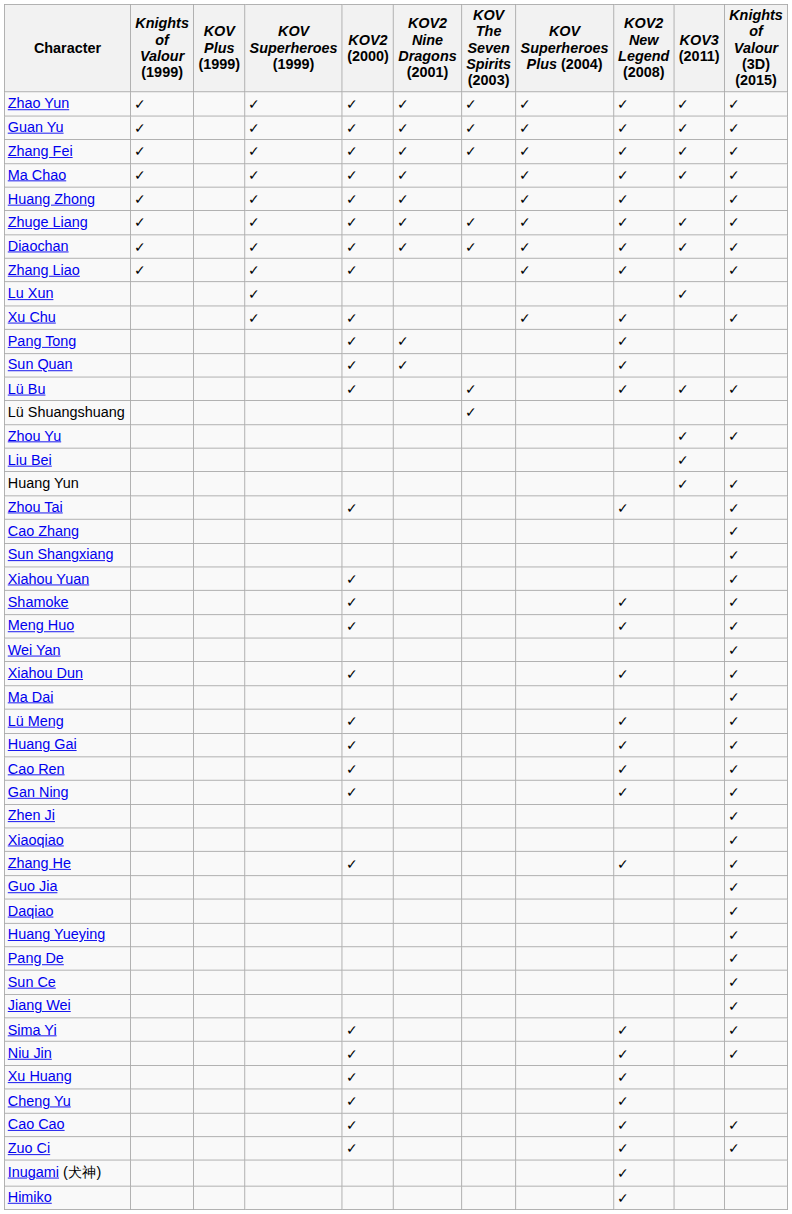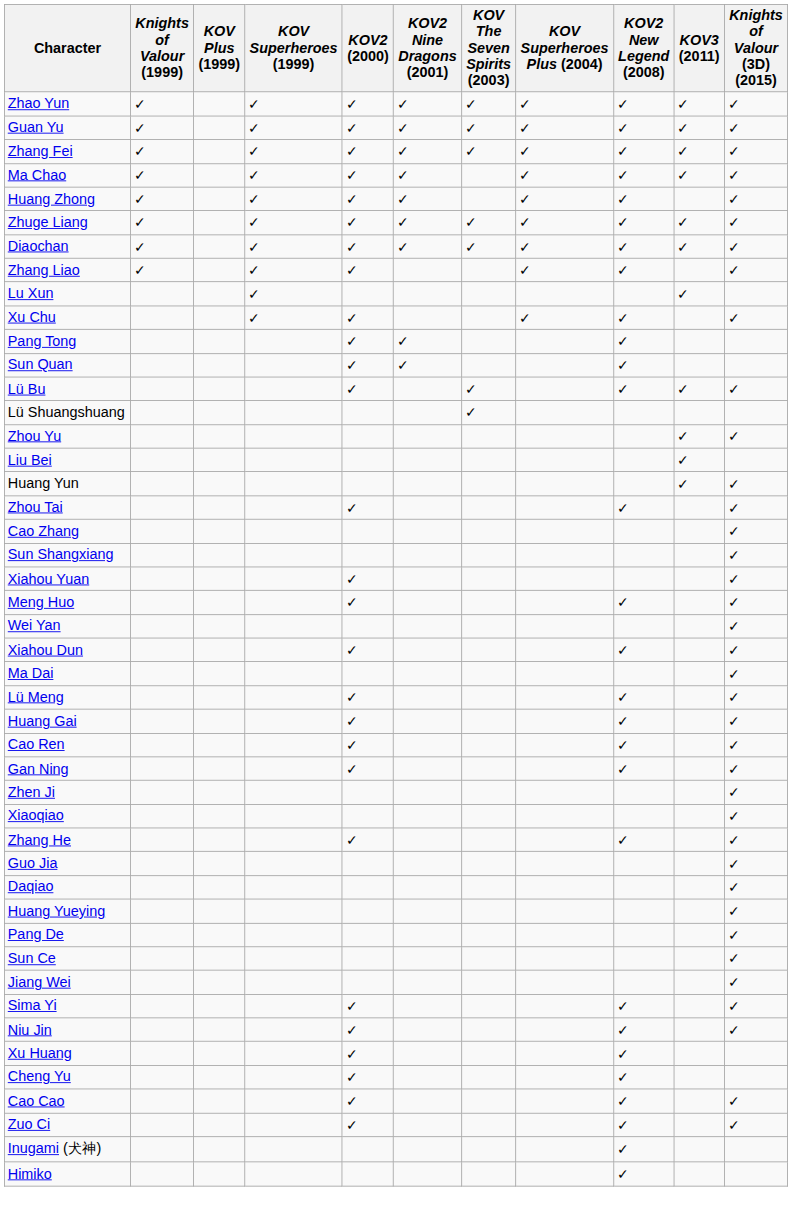 <table class="wikitable" width=55%>
 <tr>
 <th ! width=15%>Character</th>
 <th ! width=5%><em>Knights of Valour</em> (1999)</th>
 <th width=5%><em>KOV Plus</em> (1999)</th>
 <th ! width=5%><em>KOV Superheroes</em> (1999)</th>
 <th width=5%><em>KOV2</em> (2000)</th>
 <th ! width=5%><em>KOV2 Nine Dragons</em> (2001)</th>
 <th width=5%><em>KOV The Seven Spirits</em> (2003)</th>
 <th ! width=5%><em>KOV Superheroes Plus</em> (2004)</th>
 <th width=5%><em>KOV2 New Legend</em> (2008)</th>
 <th ! width=5%><em>KOV3</em> (2011)</th>
 <th width=5%><em>Knights of Valour</em> (3D) (2015)</th>
 </tr>
 <tr>
 <td><a href='#'>Zhao Yun</a></td>
 <td>✓</td>
 <td></td>
 <td>✓</td>
 <td>✓</td>
 <td>✓</td>
 <td>✓</td>
 <td>✓</td>
 <td>✓</td>
 <td>✓</td>
 <td>✓</td>
 </tr>
 <tr>
 <td><a href='#'>Guan Yu</a></td>
 <td>✓</td>
 <td></td>
 <td>✓</td>
 <td>✓</td>
 <td>✓</td>
 <td>✓</td>
 <td>✓</td>
 <td>✓</td>
 <td>✓</td>
 <td>✓</td>
 </tr>
 <tr>
 <td><a href='#'>Zhang Fei</a></td>
 <td>✓</td>
 <td></td>
 <td>✓</td>
 <td>✓</td>
 <td>✓</td>
 <td>✓</td>
 <td>✓</td>
 <td>✓</td>
 <td>✓</td>
 <td>✓</td>
 </tr>
 <tr>
 <td><a href='#'>Ma Chao</a></td>
 <td>✓</td>
 <td></td>
 <td>✓</td>
 <td>✓</td>
 <td>✓</td>
 <td></td>
 <td>✓</td>
 <td>✓</td>
 <td>✓</td>
 <td>✓</td>
 </tr>
 <tr>
 <td><a href='#'>Huang Zhong</a></td>
 <td>✓</td>
 <td></td>
 <td>✓</td>
 <td>✓</td>
 <td>✓</td>
 <td></td>
 <td>✓</td>
 <td>✓</td>
 <td></td>
 <td>✓</td>
 </tr>
 <tr>
 <td><a href='#'>Zhuge Liang</a></td>
 <td>✓</td>
 <td></td>
 <td>✓</td>
 <td>✓</td>
 <td>✓</td>
 <td>✓</td>
 <td>✓</td>
 <td>✓</td>
 <td>✓</td>
 <td>✓</td>
 </tr>
 <tr>
 <td><a href='#'>Diaochan</a></td>
 <td>✓</td>
 <td></td>
 <td>✓</td>
 <td>✓</td>
 <td>✓</td>
 <td>✓</td>
 <td>✓</td>
 <td>✓</td>
 <td>✓</td>
 <td>✓</td>
 </tr>
 <tr>
 <td><a href='#'>Zhang Liao</a></td>
 <td>✓</td>
 <td></td>
 <td>✓</td>
 <td>✓</td>
 <td></td>
 <td></td>
 <td>✓</td>
 <td>✓</td>
 <td></td>
 <td>✓</td>
 </tr>
 <tr>
 <td><a href='#'>Lu Xun</a></td>
 <td></td>
 <td></td>
 <td>✓</td>
 <td></td>
 <td></td>
 <td></td>
 <td></td>
 <td></td>
 <td>✓</td>
 <td></td>
 </tr>
 <tr>
 <td><a href='#'>Xu Chu</a></td>
 <td></td>
 <td></td>
 <td>✓</td>
 <td>✓</td>
 <td></td>
 <td></td>
 <td>✓</td>
 <td>✓</td>
 <td></td>
 <td>✓</td>
 </tr>
 <tr>
 <td><a href='#'>Pang Tong</a></td>
 <td></td>
 <td></td>
 <td></td>
 <td>✓</td>
 <td>✓</td>
 <td></td>
 <td></td>
 <td>✓</td>
 <td></td>
 <td></td>
 </tr>
 <tr>
 <td><a href='#'>Sun Quan</a></td>
 <td></td>
 <td></td>
 <td></td>
 <td>✓</td>
 <td>✓</td>
 <td></td>
 <td></td>
 <td>✓</td>
 <td></td>
 <td></td>
 </tr>
 <tr>
 <td><a href='#'>Lü Bu</a></td>
 <td></td>
 <td></td>
 <td></td>
 <td>✓</td>
 <td></td>
 <td>✓</td>
 <td></td>
 <td>✓</td>
 <td>✓</td>
 <td>✓</td>
 </tr>
 <tr>
 <td>Lü Shuangshuang</td>
 <td></td>
 <td></td>
 <td></td>
 <td></td>
 <td></td>
 <td>✓</td>
 <td></td>
 <td></td>
 <td></td>
 <td></td>
 </tr>
 <tr>
 <td><a href='#'>Zhou Yu</a></td>
 <td></td>
 <td></td>
 <td></td>
 <td></td>
 <td></td>
 <td></td>
 <td></td>
 <td></td>
 <td>✓</td>
 <td>✓</td>
 </tr>
 <tr>
 <td><a href='#'>Liu Bei</a></td>
 <td></td>
 <td></td>
 <td></td>
 <td></td>
 <td></td>
 <td></td>
 <td></td>
 <td></td>
 <td>✓</td>
 <td></td>
 </tr>
 <tr>
 <td>Huang Yun</td>
 <td></td>
 <td></td>
 <td></td>
 <td></td>
 <td></td>
 <td></td>
 <td></td>
 <td></td>
 <td>✓</td>
 <td>✓</td>
 </tr>
 <tr>
 <td><a href='#'>Zhou Tai</a></td>
 <td></td>
 <td></td>
 <td></td>
 <td>✓</td>
 <td></td>
 <td></td>
 <td></td>
 <td>✓</td>
 <td></td>
 <td>✓</td>
 </tr>
 <tr>
 <td><a href='#'>Cao Zhang</a></td>
 <td></td>
 <td></td>
 <td></td>
 <td></td>
 <td></td>
 <td></td>
 <td></td>
 <td></td>
 <td></td>
 <td>✓</td>
 </tr>
 <tr>
 <td><a href='#'>Sun Shangxiang</a></td>
 <td></td>
 <td></td>
 <td></td>
 <td></td>
 <td></td>
 <td></td>
 <td></td>
 <td></td>
 <td></td>
 <td>✓</td>
 </tr>
 <tr>
 <td><a href='#'>Xiahou Yuan</a></td>
 <td></td>
 <td></td>
 <td></td>
 <td>✓</td>
 <td></td>
 <td></td>
 <td></td>
 <td></td>
-<td></td>
-<td>✓</td>
-</tr>
-<tr>
-<td><a href='#'>Shamoke</a></td>
-<td></td>
-<td></td>
-<td></td>
-<td>✓</td>
-<td></td>
-<td></td>
-<td></td>
-<td>✓</td>
 <td></td>
 <td>✓</td>
 </tr>
 <tr>
 <td><a href='#'>Meng Huo</a></td>
 <td></td>
 <td></td>
 <td></td>
 <td>✓</td>
 <td></td>
 <td></td>
 <td></td>
 <td>✓</td>
 <td></td>
 <td>✓</td>
 </tr>
 <tr>
 <td><a href='#'>Wei Yan</a></td>
 <td></td>
 <td></td>
 <td></td>
 <td></td>
 <td></td>
 <td></td>
 <td></td>
 <td></td>
 <td></td>
 <td>✓</td>
 </tr>
 <tr>
 <td><a href='#'>Xiahou Dun</a></td>
 <td></td>
 <td></td>
 <td></td>
 <td>✓</td>
 <td></td>
 <td></td>
 <td></td>
 <td>✓</td>
 <td></td>
 <td>✓</td>
 </tr>
 <tr>
 <td><a href='#'>Ma Dai</a></td>
 <td></td>
 <td></td>
 <td></td>
 <td></td>
 <td></td>
 <td></td>
 <td></td>
 <td></td>
 <td></td>
 <td>✓</td>
 </tr>
 <tr>
 <td><a href='#'>Lü Meng</a></td>
 <td></td>
 <td></td>
 <td></td>
 <td>✓</td>
 <td></td>
 <td></td>
 <td></td>
 <td>✓</td>
 <td></td>
 <td>✓</td>
 </tr>
 <tr>
 <td><a href='#'>Huang Gai</a></td>
 <td></td>
 <td></td>
 <td></td>
 <td>✓</td>
 <td></td>
 <td></td>
 <td></td>
 <td>✓</td>
 <td></td>
 <td>✓</td>
 </tr>
 <tr>
 <td><a href='#'>Cao Ren</a></td>
 <td></td>
 <td></td>
 <td></td>
 <td>✓</td>
 <td></td>
 <td></td>
 <td></td>
 <td>✓</td>
 <td></td>
 <td>✓</td>
 </tr>
 <tr>
 <td><a href='#'>Gan Ning</a></td>
 <td></td>
 <td></td>
 <td></td>
 <td>✓</td>
 <td></td>
 <td></td>
 <td></td>
 <td>✓</td>
 <td></td>
 <td>✓</td>
 </tr>
 <tr>
 <td><a href='#'>Zhen Ji</a></td>
 <td></td>
 <td></td>
 <td></td>
 <td></td>
 <td></td>
 <td></td>
 <td></td>
 <td></td>
 <td></td>
 <td>✓</td>
 </tr>
 <tr>
 <td><a href='#'>Xiaoqiao</a></td>
 <td></td>
 <td></td>
 <td></td>
 <td></td>
 <td></td>
 <td></td>
 <td></td>
 <td></td>
 <td></td>
 <td>✓</td>
 </tr>
 <tr>
 <td><a href='#'>Zhang He</a></td>
 <td></td>
 <td></td>
 <td></td>
 <td>✓</td>
 <td></td>
 <td></td>
 <td></td>
 <td>✓</td>
 <td></td>
 <td>✓</td>
 </tr>
 <tr>
 <td><a href='#'>Guo Jia</a></td>
 <td></td>
 <td></td>
 <td></td>
 <td></td>
 <td></td>
 <td></td>
 <td></td>
 <td></td>
 <td></td>
 <td>✓</td>
 </tr>
 <tr>
 <td><a href='#'>Daqiao</a></td>
 <td></td>
 <td></td>
 <td></td>
 <td></td>
 <td></td>
 <td></td>
 <td></td>
 <td></td>
 <td></td>
 <td>✓</td>
 </tr>
 <tr>
 <td><a href='#'>Huang Yueying</a></td>
 <td></td>
 <td></td>
 <td></td>
 <td></td>
 <td></td>
 <td></td>
 <td></td>
 <td></td>
 <td></td>
 <td>✓</td>
 </tr>
 <tr>
 <td><a href='#'>Pang De</a></td>
 <td></td>
 <td></td>
 <td></td>
 <td></td>
 <td></td>
 <td></td>
 <td></td>
 <td></td>
 <td></td>
 <td>✓</td>
 </tr>
 <tr>
 <td><a href='#'>Sun Ce</a></td>
 <td></td>
 <td></td>
 <td></td>
 <td></td>
 <td></td>
 <td></td>
 <td></td>
 <td></td>
 <td></td>
 <td>✓</td>
 </tr>
 <tr>
 <td><a href='#'>Jiang Wei</a></td>
 <td></td>
 <td></td>
 <td></td>
 <td></td>
 <td></td>
 <td></td>
 <td></td>
 <td></td>
 <td></td>
 <td>✓</td>
 </tr>
 <tr>
 <td><a href='#'>Sima Yi</a></td>
 <td></td>
 <td></td>
 <td></td>
 <td>✓</td>
 <td></td>
 <td></td>
 <td></td>
 <td>✓</td>
 <td></td>
 <td>✓</td>
 </tr>
 <tr>
 <td><a href='#'>Niu Jin</a></td>
 <td></td>
 <td></td>
 <td></td>
 <td>✓</td>
 <td></td>
 <td></td>
 <td></td>
 <td>✓</td>
 <td></td>
 <td>✓</td>
 </tr>
 <tr>
 <td><a href='#'>Xu Huang</a></td>
 <td></td>
 <td></td>
 <td></td>
 <td>✓</td>
 <td></td>
 <td></td>
 <td></td>
 <td>✓</td>
 <td></td>
 <td></td>
 </tr>
 <tr>
 <td><a href='#'>Cheng Yu</a></td>
 <td></td>
 <td></td>
 <td></td>
 <td>✓</td>
 <td></td>
 <td></td>
 <td></td>
 <td>✓</td>
 <td></td>
 <td></td>
 </tr>
 <tr>
 <td><a href='#'>Cao Cao</a></td>
 <td></td>
 <td></td>
 <td></td>
 <td>✓</td>
 <td></td>
 <td></td>
 <td></td>
 <td>✓</td>
 <td></td>
 <td>✓</td>
 </tr>
 <tr>
 <td><a href='#'>Zuo Ci</a></td>
 <td></td>
 <td></td>
 <td></td>
 <td>✓</td>
 <td></td>
 <td></td>
 <td></td>
 <td>✓</td>
 <td></td>
 <td>✓</td>
 </tr>
 <tr>
 <td><a href='#'>Inugami</a> (犬神)</td>
 <td></td>
 <td></td>
 <td></td>
 <td></td>
 <td></td>
 <td></td>
 <td></td>
 <td>✓</td>
 <td></td>
 <td></td>
 </tr>
 <tr>
 <td><a href='#'>Himiko</a></td>
 <td></td>
 <td></td>
 <td></td>
 <td></td>
 <td></td>
 <td></td>
 <td></td>
 <td>✓</td>
 <td></td>
 <td></td>
 </tr>
 </table>
